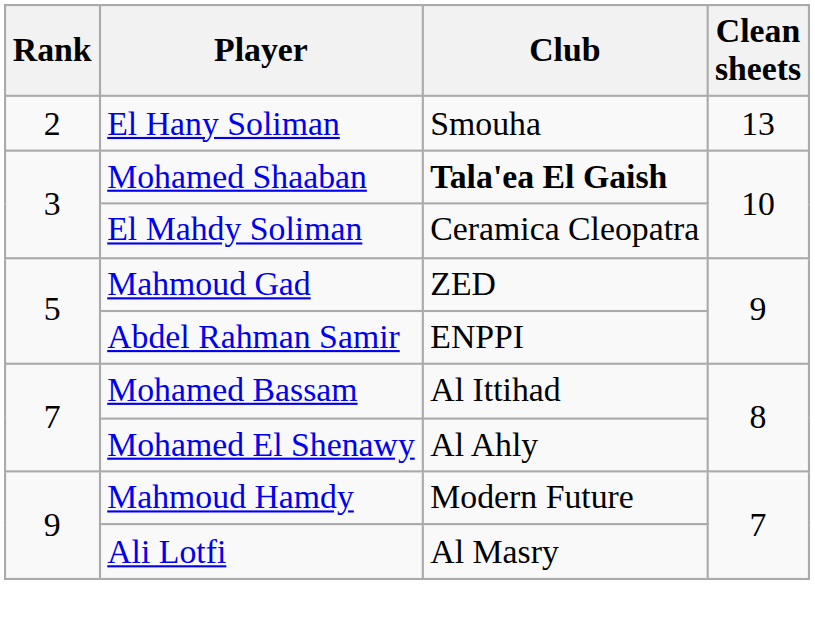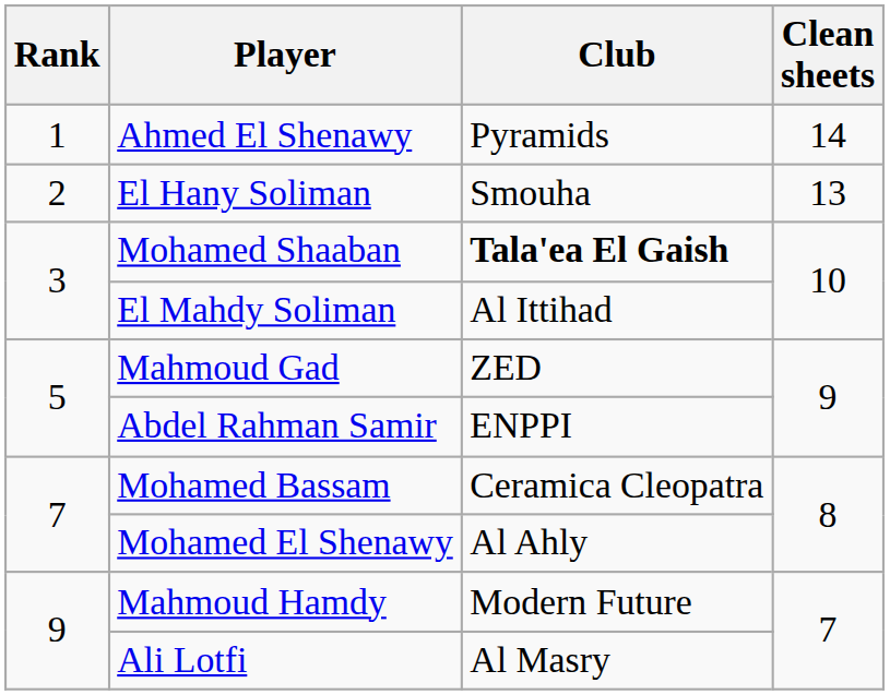 <table class="wikitable" style="text-align:center">
 <tr>
 <th>Rank</th>
 <th>Player</th>
 <th>Club</th>
 <th>Clean<br>sheets</th>
+</tr>
+<tr>
+<td>1</td>
+<td align=left> <a href='#'>Ahmed El Shenawy</a></td>
+<td align=left>Pyramids</td>
+<td>14</td>
 </tr>
 <tr>
 <td>2</td>
 <td align=left> <a href='#'>El Hany Soliman</a></td>
 <td align=left>Smouha</td>
 <td>13</td>
 </tr>
 <tr>
 <td rowspan=2>3</td>
 <td align=left> <a href='#'>Mohamed Shaaban</a></td>
 <td align=left><strong>Tala'ea El Gaish</strong></td>
 <td rowspan=2>10</td>
 </tr>
 <tr>
 <td align=left> <a href='#'>El Mahdy Soliman</a></td>
-<td align=left>Ceramica Cleopatra</td>
+<td align=left>Al Ittihad</td>
 </tr>
 <tr>
 <td rowspan=2>5</td>
 <td align=left> <a href='#'>Mahmoud Gad</a></td>
 <td align=left>ZED</td>
 <td rowspan=2>9</td>
 </tr>
 <tr>
 <td align=left> <a href='#'>Abdel Rahman Samir</a></td>
 <td align=left>ENPPI</td>
 </tr>
 <tr>
 <td rowspan=2>7</td>
 <td align=left> <a href='#'>Mohamed Bassam</a></td>
-<td align=left>Al Ittihad</td>
+<td align=left>Ceramica Cleopatra</td>
 <td rowspan=2>8</td>
 </tr>
 <tr>
 <td align=left> <a href='#'>Mohamed El Shenawy</a></td>
 <td align=left>Al Ahly</td>
 </tr>
 <tr>
 <td rowspan=2>9</td>
 <td align=left> <a href='#'>Mahmoud Hamdy</a></td>
 <td align=left>Modern Future</td>
 <td rowspan=2>7</td>
 </tr>
 <tr>
 <td align=left> <a href='#'>Ali Lotfi</a></td>
 <td align=left>Al Masry</td>
 </tr>
 </table>
